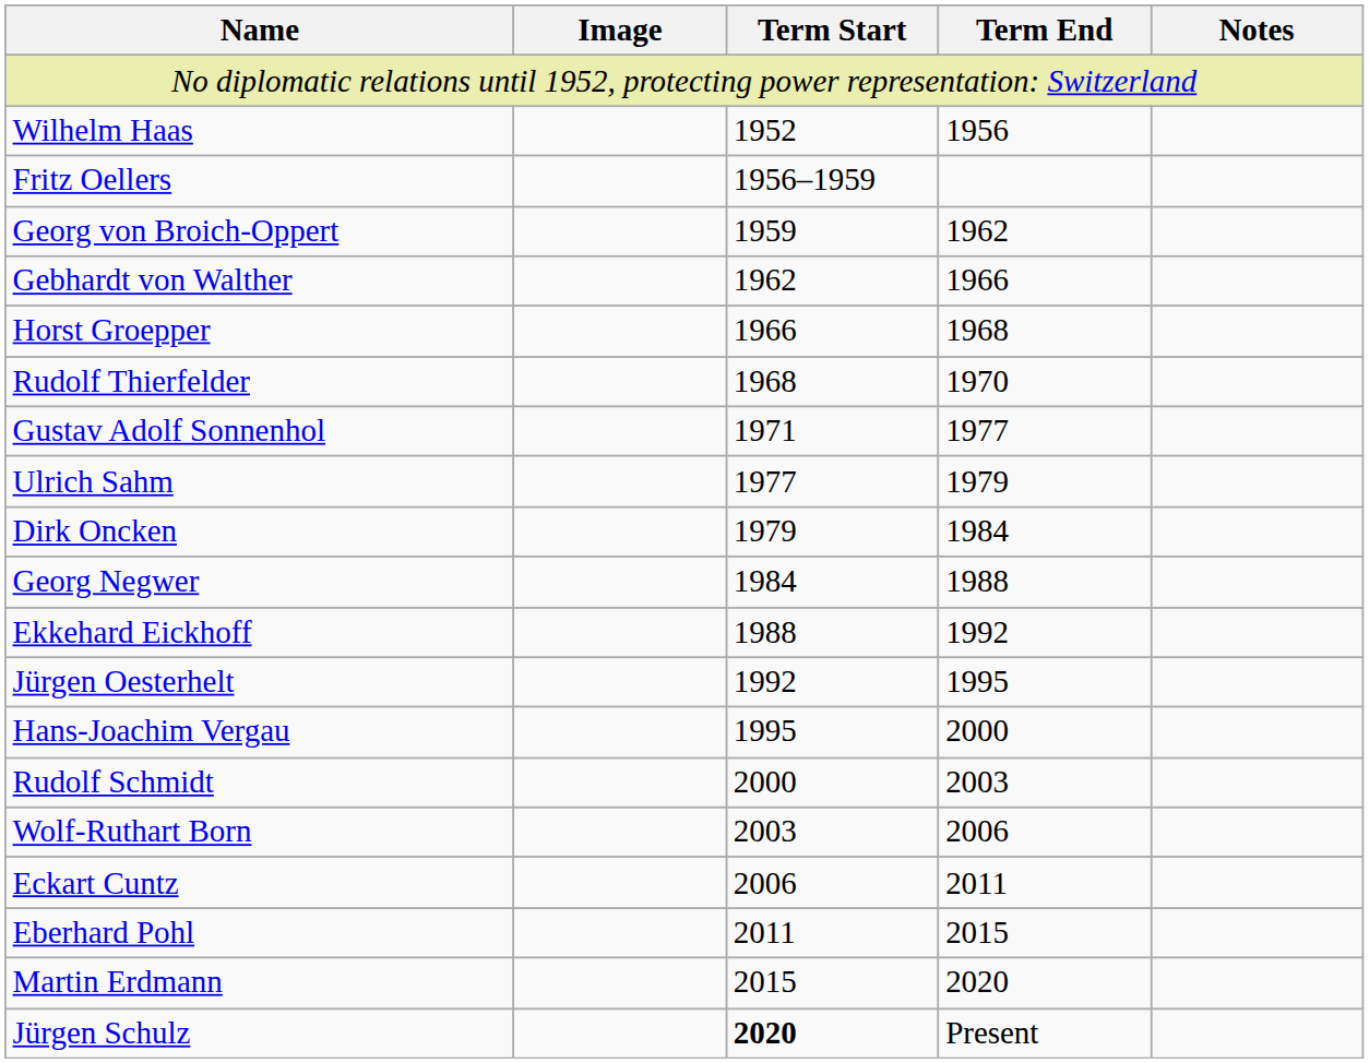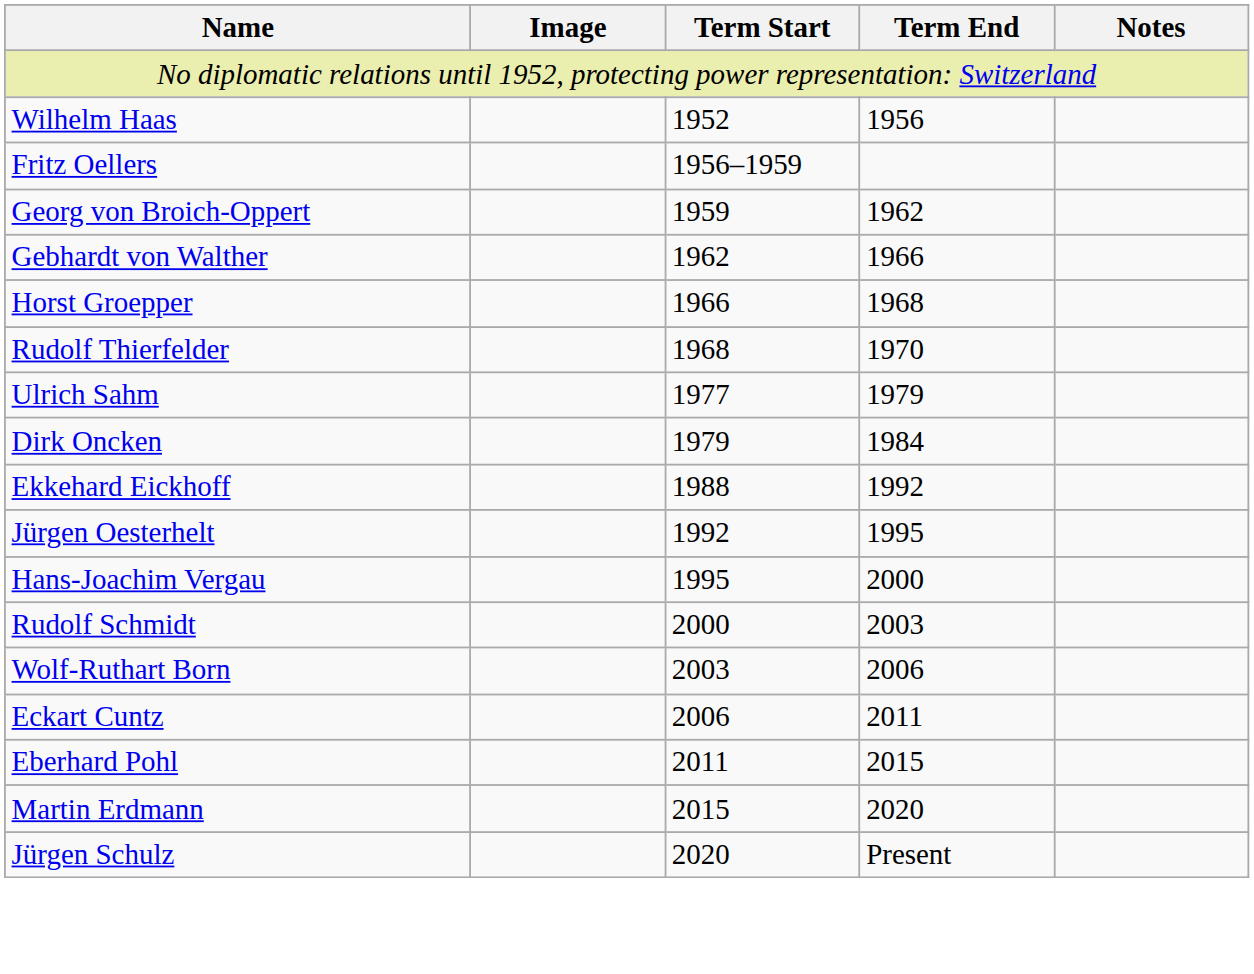 <table class="wikitable">
 <tr>
 <th width="250">Name</th>
 <th width="100">Image</th>
 <th width="100">Term Start</th>
 <th width="100">Term End</th>
 <th width="100">Notes</th>
 </tr>
 <tr>
 <td style="background:#eaeeae" align="center" colspan="5"><em>No diplomatic relations until 1952, protecting power representation: <a href='#'>Switzerland</a></em></td>
 </tr>
 <tr>
 <td><a href='#'>Wilhelm Haas</a></td>
 <td></td>
 <td>1952</td>
 <td>1956</td>
 <td></td>
 </tr>
 <tr>
 <td><a href='#'>Fritz Oellers</a></td>
 <td></td>
 <td>1956–1959</td>
 <td></td>
 </tr>
 <tr>
 <td><a href='#'>Georg von Broich-Oppert</a></td>
 <td></td>
 <td>1959</td>
 <td>1962</td>
 <td></td>
 </tr>
 <tr>
 <td><a href='#'>Gebhardt von Walther</a></td>
 <td></td>
 <td>1962</td>
 <td>1966</td>
 <td></td>
 </tr>
 <tr>
 <td><a href='#'>Horst Groepper</a></td>
 <td></td>
 <td>1966</td>
 <td>1968</td>
 <td></td>
 </tr>
 <tr>
 <td><a href='#'>Rudolf Thierfelder</a></td>
 <td></td>
 <td>1968</td>
 <td>1970</td>
 <td></td>
 </tr>
 <tr>
-<td><a href='#'>Gustav Adolf Sonnenhol</a></td>
-<td></td>
-<td>1971</td>
-<td>1977</td>
-<td></td>
-</tr>
-<tr>
 <td><a href='#'>Ulrich Sahm</a></td>
 <td></td>
 <td>1977</td>
 <td>1979</td>
 <td></td>
 </tr>
 <tr>
 <td><a href='#'>Dirk Oncken</a></td>
 <td></td>
 <td>1979</td>
 <td>1984</td>
-<td></td>
-</tr>
-<tr>
-<td><a href='#'>Georg Negwer</a></td>
-<td></td>
-<td>1984</td>
-<td>1988</td>
 <td></td>
 </tr>
 <tr>
 <td><a href='#'>Ekkehard Eickhoff</a></td>
 <td></td>
 <td>1988</td>
 <td>1992</td>
 <td></td>
 </tr>
 <tr>
 <td><a href='#'>Jürgen Oesterhelt</a></td>
 <td></td>
 <td>1992</td>
 <td>1995</td>
 <td></td>
 </tr>
 <tr>
 <td><a href='#'>Hans-Joachim Vergau</a></td>
 <td></td>
 <td>1995</td>
 <td>2000</td>
 <td></td>
 </tr>
 <tr>
 <td><a href='#'>Rudolf Schmidt</a></td>
 <td></td>
 <td>2000</td>
 <td>2003</td>
 <td></td>
 </tr>
 <tr>
 <td><a href='#'>Wolf-Ruthart Born</a></td>
 <td></td>
 <td>2003</td>
 <td>2006</td>
 <td></td>
 </tr>
 <tr>
 <td><a href='#'>Eckart Cuntz</a></td>
 <td></td>
 <td>2006</td>
 <td>2011</td>
 <td></td>
 </tr>
 <tr>
 <td><a href='#'>Eberhard Pohl</a></td>
 <td></td>
 <td>2011</td>
 <td>2015</td>
 <td></td>
 </tr>
 <tr>
 <td><a href='#'>Martin Erdmann</a></td>
 <td></td>
 <td>2015</td>
 <td>2020</td>
 <td></td>
 </tr>
 <tr>
 <td><a href='#'>Jürgen Schulz</a></td>
 <td></td>
-<td><strong>2020</strong></td>
+<td>2020</td>
 <td>Present</td>
 <td></td>
 </tr>
 </table>
